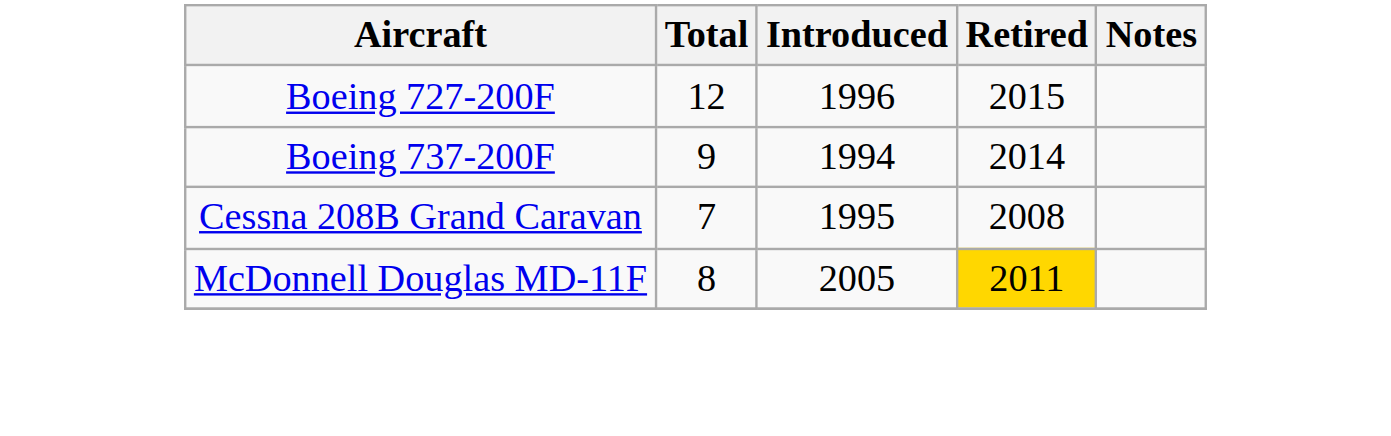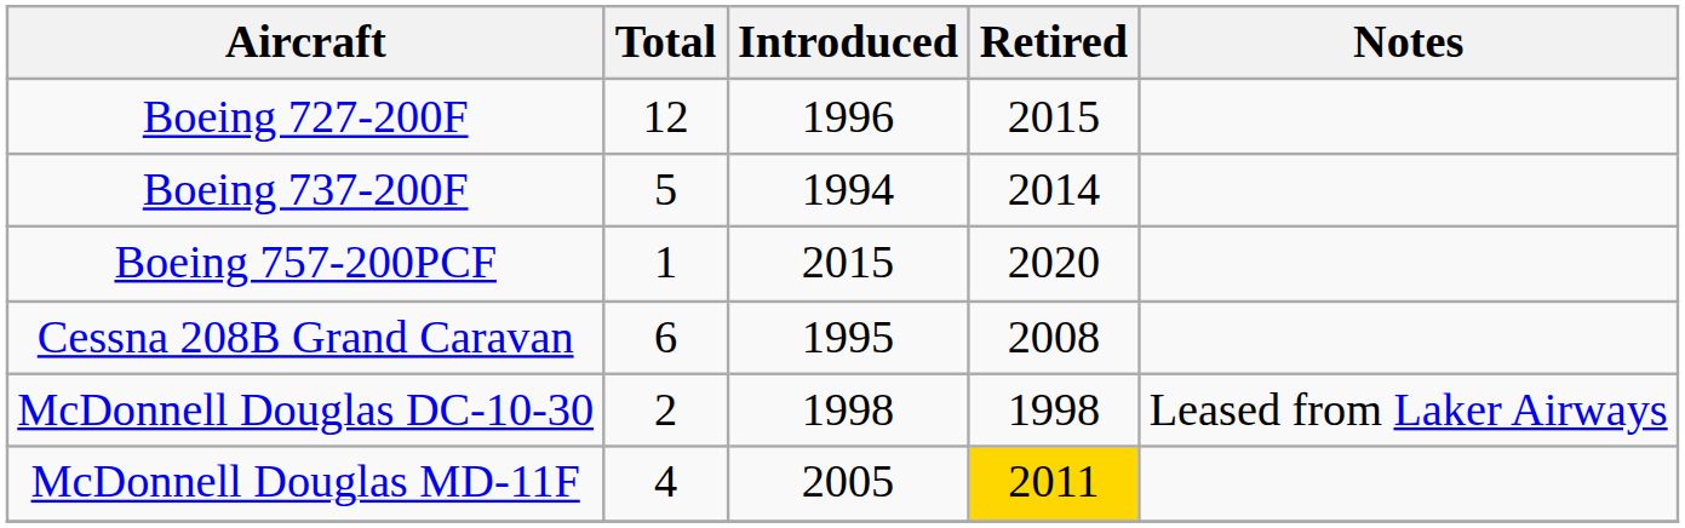 <table class="wikitable" style="margin:0.5em auto; text-align:center">
 <tr>
 <th>Aircraft</th>
 <th>Total</th>
 <th>Introduced</th>
 <th>Retired</th>
 <th>Notes</th>
 </tr>
 <tr>
 <td><a href='#'>Boeing 727-200F</a></td>
 <td>12</td>
 <td>1996</td>
 <td>2015</td>
 <td></td>
 </tr>
 <tr>
 <td><a href='#'>Boeing 737-200F</a></td>
-<td>9</td>
+<td>5</td>
 <td>1994</td>
 <td>2014</td>
 <td></td>
 </tr>
 <tr>
+<td><a href='#'>Boeing 757-200PCF</a></td>
+<td>1</td>
+<td>2015</td>
+<td>2020</td>
+<td></td>
+</tr>
+<tr>
 <td><a href='#'>Cessna 208B Grand Caravan</a></td>
-<td>7</td>
+<td>6</td>
 <td>1995</td>
 <td>2008</td>
 <td></td>
 </tr>
 <tr>
+<td><a href='#'>McDonnell Douglas DC-10-30</a></td>
+<td>2</td>
+<td>1998</td>
+<td>1998</td>
+<td>Leased from <a href='#'>Laker Airways</a></td>
+</tr>
+<tr>
 <td><a href='#'>McDonnell Douglas MD-11F</a></td>
-<td>8</td>
+<td>4</td>
 <td>2005</td>
 <td style="background: gold;">2011</td>
 <td></td>
 </tr>
 <tr>
 </tr>
 </table>
